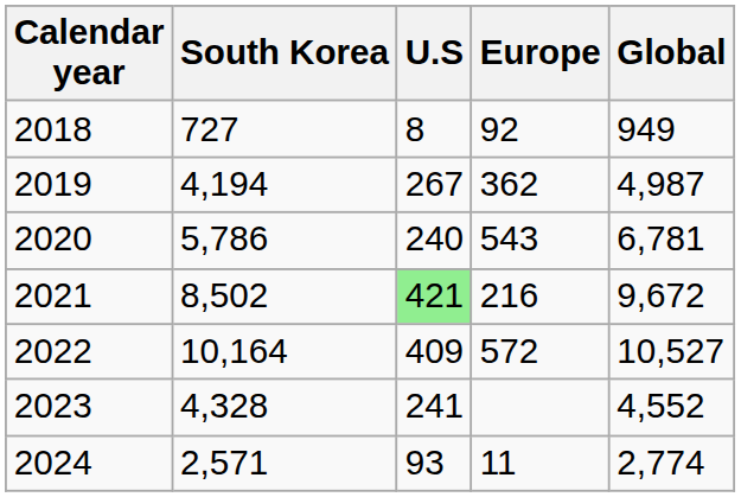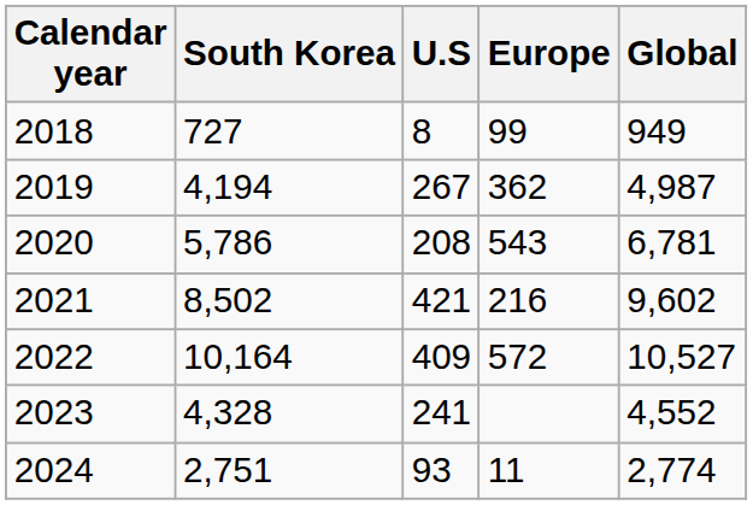 <table class="wikitable">
 <tr>
 <th>Calendar<br>year</th>
 <th>South Korea</th>
 <th>U.S</th>
 <th>Europe</th>
 <th>Global</th>
 </tr>
 <tr>
 <td>2018</td>
 <td>727</td>
 <td>8</td>
-<td>92</td>
+<td>99</td>
 <td>949</td>
 </tr>
 <tr>
 <td>2019</td>
 <td>4,194</td>
 <td>267</td>
 <td>362</td>
 <td>4,987</td>
 </tr>
 <tr>
 <td>2020</td>
 <td>5,786</td>
-<td>240</td>
+<td>208</td>
 <td>543</td>
 <td>6,781</td>
 </tr>
 <tr>
 <td>2021</td>
 <td>8,502</td>
-<td style="background: lightgreen;">421</td>
+<td>421</td>
 <td>216</td>
-<td>9,672</td>
+<td>9,602</td>
 </tr>
 <tr>
 <td>2022</td>
 <td>10,164</td>
 <td>409</td>
 <td>572</td>
 <td>10,527</td>
 </tr>
 <tr>
 <td>2023</td>
 <td>4,328</td>
 <td>241</td>
 <td></td>
 <td>4,552</td>
 </tr>
 <tr>
 <td>2024</td>
-<td>2,571</td>
+<td>2,751</td>
 <td>93</td>
 <td>11</td>
 <td>2,774</td>
 </tr>
 </table>
